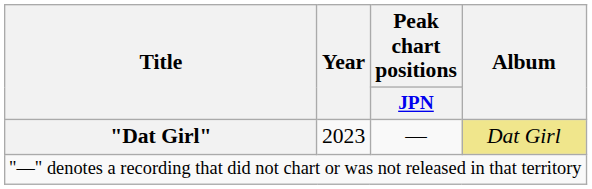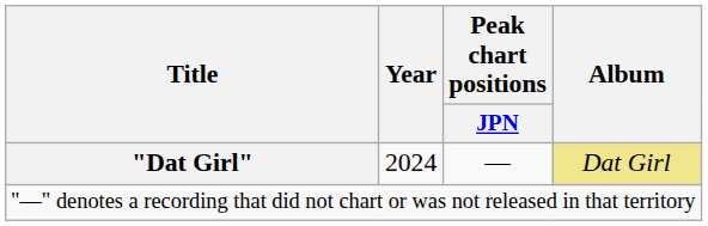 <table class="wikitable plainrowheaders" style="text-align:center;">
 <tr>
 <th rowspan="2" scope="col" style="width:14em;">Title</th>
 <th rowspan="2" scope="col" style="width:2em;">Year</th>
 <th scope="col">Peak chart positions</th>
 <th rowspan="2">Album</th>
 </tr>
 <tr>
 <th scope="col" style="width:2.5em;font-size:90%;"><a href='#'>JPN</a></th>
 </tr>
 <tr>
 <th scope="row">"Dat Girl"</th>
-<td>2023</td>
+<td>2024</td>
 <td>—</td>
 <td style="background: khaki;"><em>Dat Girl</em></td>
 </tr>
 <tr>
 <td colspan="4" style="font-size:85%">"—" denotes a recording that did not chart or was not released in that territory</td>
 </tr>
 </table>
